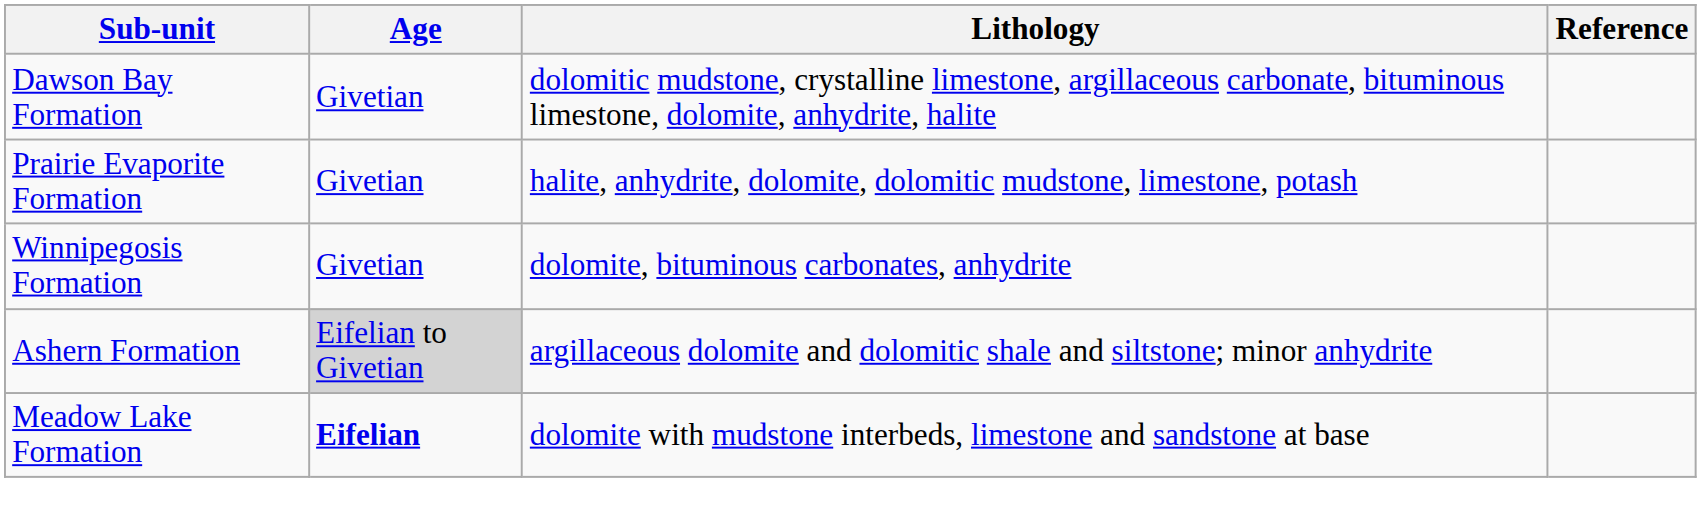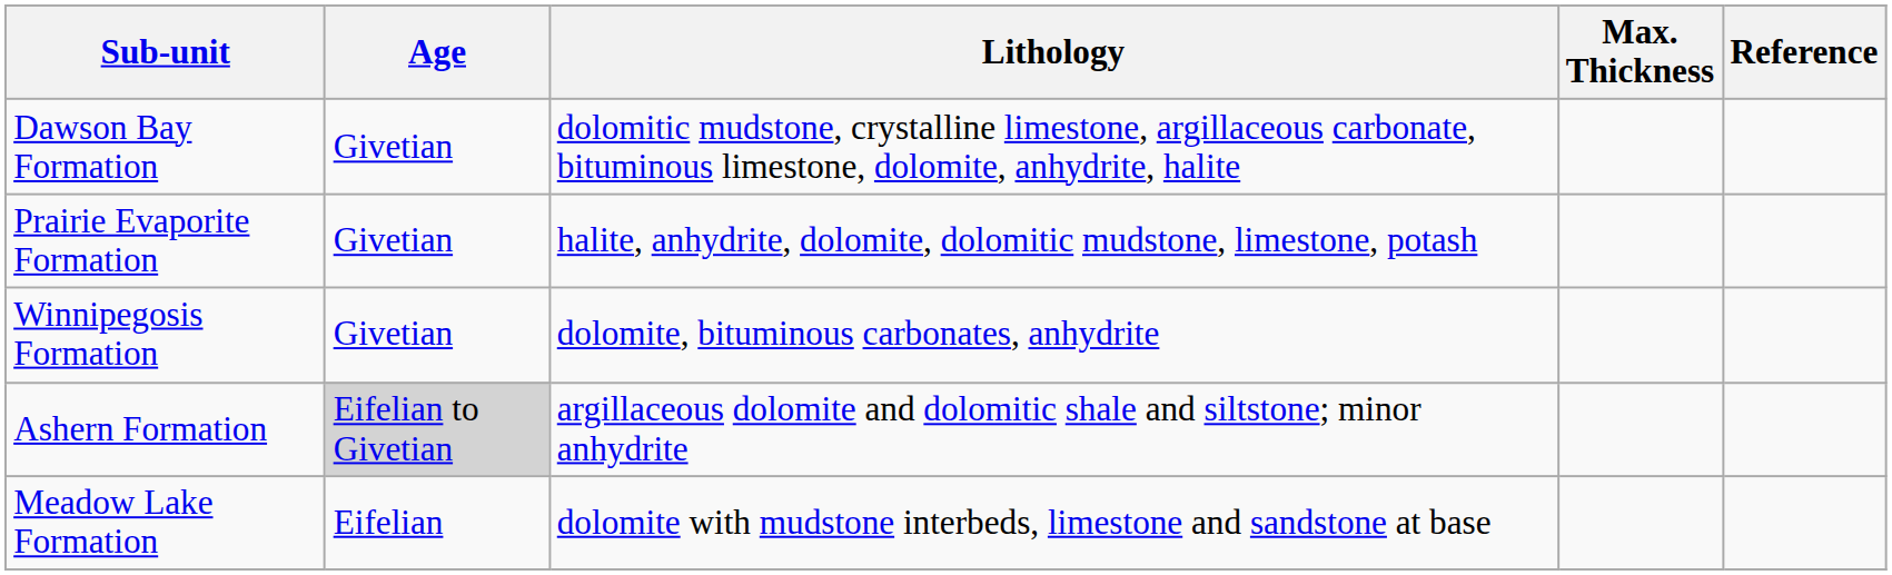 <table class="wikitable">
 <tr>
 <th><a href='#'>Sub-unit</a></th>
 <th><a href='#'>Age</a></th>
 <th>Lithology</th>
+<th>Max.<br>Thickness</th>
 <th>Reference</th>
 </tr>
 <tr>
 <td><a href='#'>Dawson Bay Formation</a></td>
 <td><a href='#'>Givetian</a></td>
 <td><a href='#'>dolomitic</a> <a href='#'>mudstone</a>, crystalline <a href='#'>limestone</a>, <a href='#'>argillaceous</a> <a href='#'>carbonate</a>, <a href='#'>bituminous</a> limestone, <a href='#'>dolomite</a>, <a href='#'>anhydrite</a>, <a href='#'>halite</a></td>
 <td></td>
+<td></td>
 </tr>
 <tr>
 <td><a href='#'>Prairie Evaporite Formation</a></td>
 <td><a href='#'>Givetian</a></td>
 <td><a href='#'>halite</a>, <a href='#'>anhydrite</a>, <a href='#'>dolomite</a>, <a href='#'>dolomitic</a> <a href='#'>mudstone</a>, <a href='#'>limestone</a>, <a href='#'>potash</a></td>
+<td></td>
 <td></td>
 </tr>
 <tr>
 <td><a href='#'>Winnipegosis Formation</a></td>
 <td><a href='#'>Givetian</a></td>
 <td><a href='#'>dolomite</a>, <a href='#'>bituminous</a> <a href='#'>carbonates</a>, <a href='#'>anhydrite</a></td>
 <td></td>
+<td></td>
 </tr>
 <tr>
 <td><a href='#'>Ashern Formation</a></td>
 <td style="background: lightgrey;"><a href='#'>Eifelian</a> to <a href='#'>Givetian</a></td>
 <td><a href='#'>argillaceous</a> <a href='#'>dolomite</a> and <a href='#'>dolomitic</a> <a href='#'>shale</a> and <a href='#'>siltstone</a>; minor <a href='#'>anhydrite</a></td>
 <td></td>
+<td></td>
 </tr>
 <tr>
 <td><a href='#'>Meadow Lake Formation</a></td>
-<td><strong><a href='#'>Eifelian</a></strong></td>
+<td><a href='#'>Eifelian</a></td>
 <td><a href='#'>dolomite</a> with <a href='#'>mudstone</a> interbeds, <a href='#'>limestone</a> and <a href='#'>sandstone</a> at base</td>
+<td></td>
 <td></td>
 </tr>
 </table>
